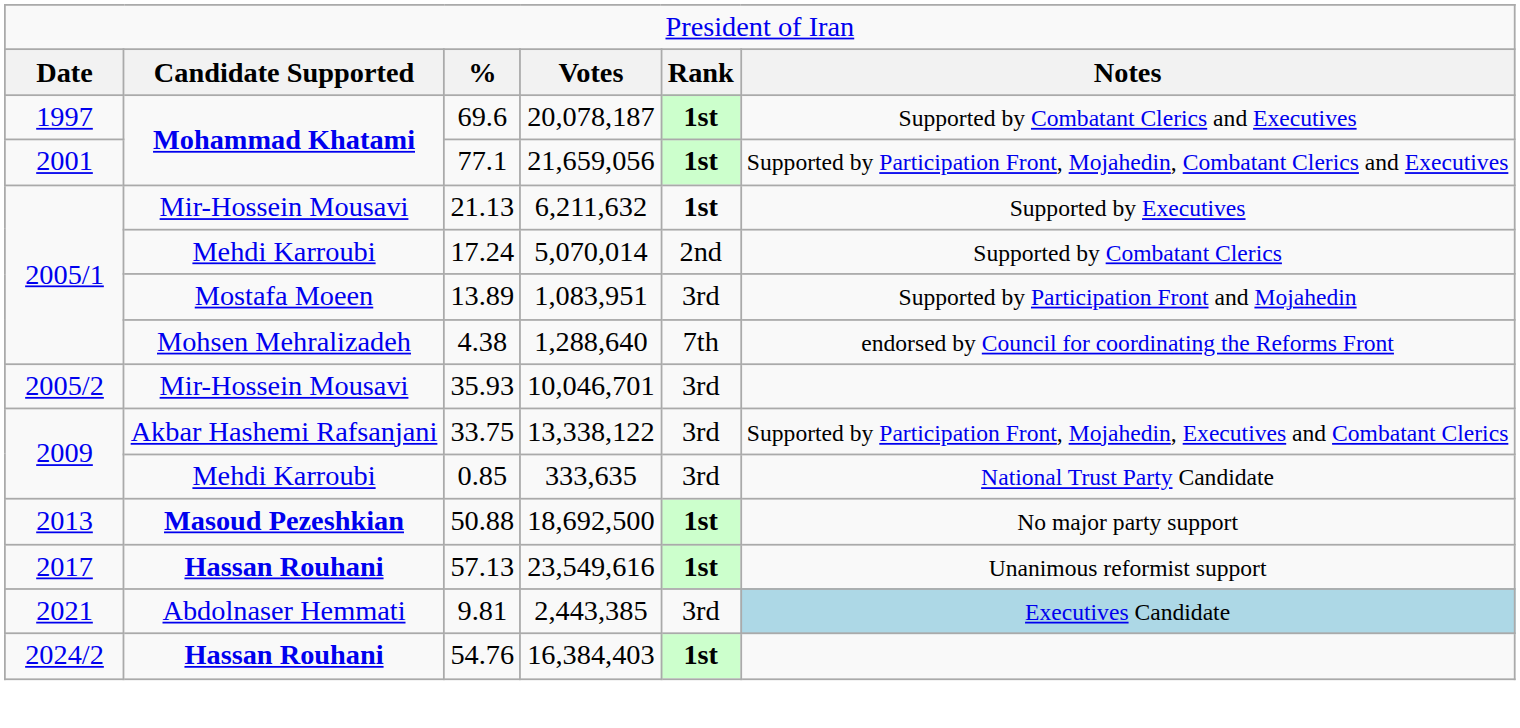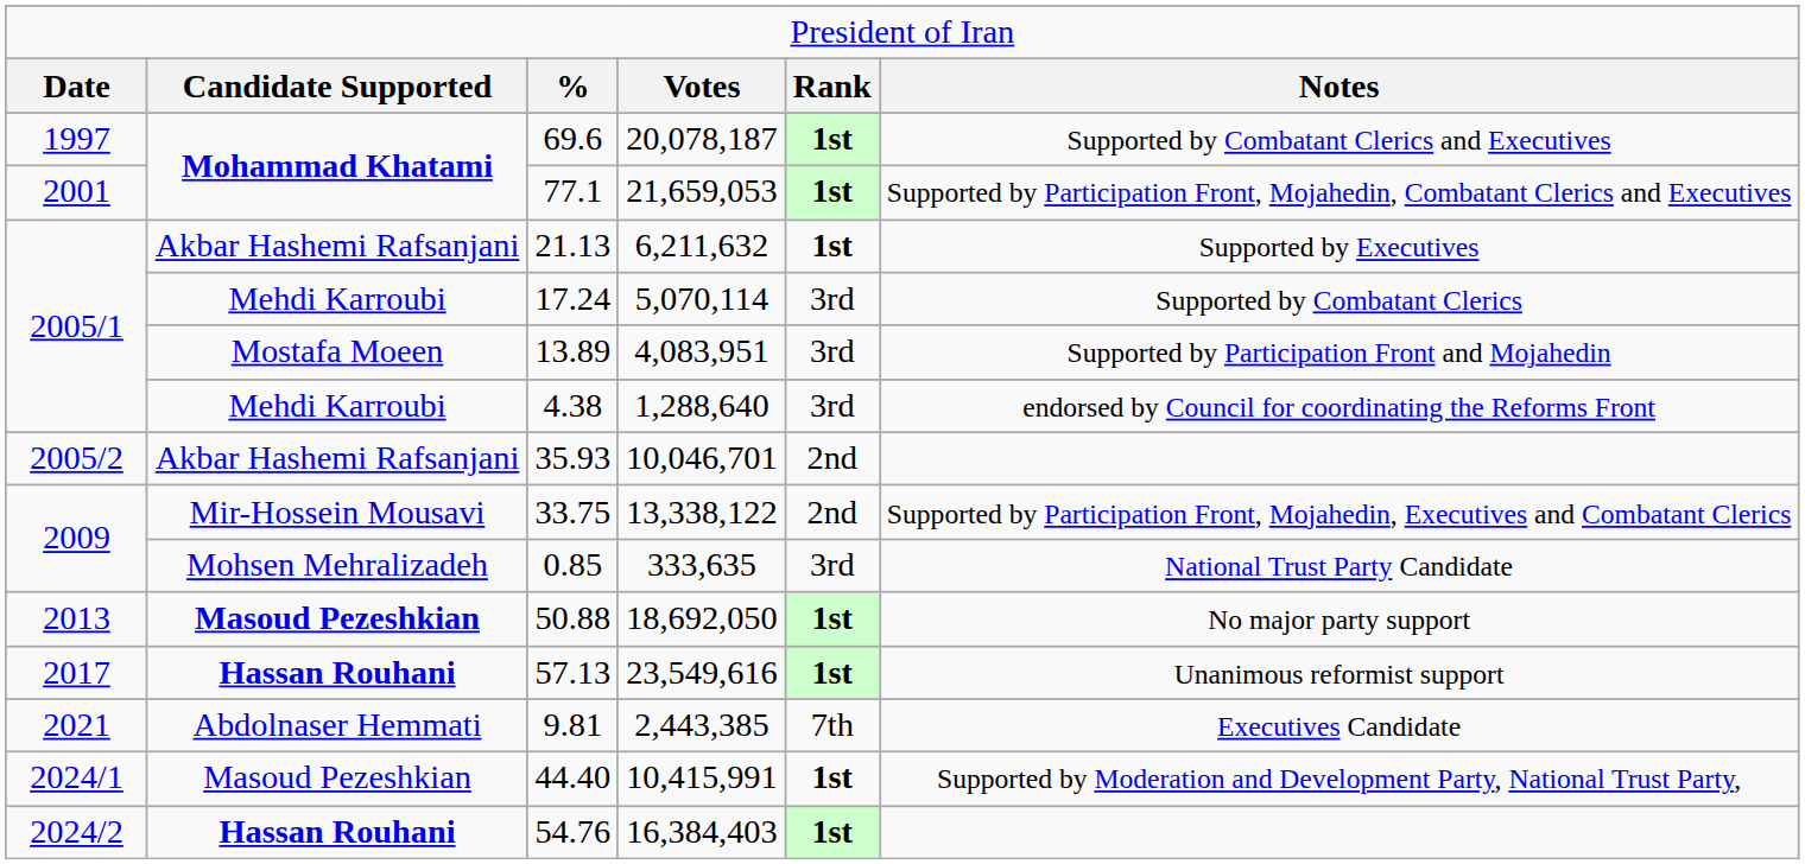 <table class="wikitable" style="text-align:center;">
 <tr>
 <td colspan=6><a href='#'>President of Iran</a></td>
 </tr>
 <tr>
 <th width="60px">Date</th>
 <th>Candidate Supported</th>
 <th>%</th>
 <th>Votes</th>
 <th>Rank</th>
 <th>Notes</th>
 </tr>
 <tr>
 <td><a href='#'>1997</a></td>
 <td rowspan="2"><strong><a href='#'>Mohammad Khatami</a></strong></td>
 <td>69.6</td>
 <td>20,078,187</td>
 <td style="background-color:#CCFFCC"><strong>1st</strong></td>
 <td><small>Supported by <a href='#'>Combatant Clerics</a> and <a href='#'>Executives</a></small></td>
 </tr>
 <tr>
 <td><a href='#'>2001</a></td>
 <td>77.1</td>
-<td>21,659,056</td>
+<td>21,659,053</td>
 <td style="background-color:#CCFFCC"><strong>1st</strong></td>
 <td><small>Supported by <a href='#'>Participation Front</a>, <a href='#'>Mojahedin</a>, <a href='#'>Combatant Clerics</a> and <a href='#'>Executives</a></small></td>
 </tr>
 <tr>
 <td rowspan="4"><a href='#'>2005/1</a></td>
-<td><a href='#'>Mir-Hossein Mousavi</a></td>
+<td><a href='#'>Akbar Hashemi Rafsanjani</a></td>
 <td>21.13</td>
 <td>6,211,632</td>
 <td><strong>1st</strong></td>
 <td><small>Supported by <a href='#'>Executives</a></small></td>
 </tr>
 <tr>
 <td><a href='#'>Mehdi Karroubi</a></td>
 <td>17.24</td>
-<td>5,070,014</td>
-<td>2nd</td>
+<td>5,070,114</td>
+<td>3rd</td>
 <td><small>Supported by <a href='#'>Combatant Clerics</a></small></td>
 </tr>
 <tr>
 <td><a href='#'>Mostafa Moeen</a></td>
 <td>13.89</td>
-<td>1,083,951</td>
+<td>4,083,951</td>
 <td>3rd</td>
 <td><small>Supported by <a href='#'>Participation Front</a> and <a href='#'>Mojahedin</a></small></td>
 </tr>
 <tr>
-<td><a href='#'>Mohsen Mehralizadeh</a></td>
+<td><a href='#'>Mehdi Karroubi</a></td>
 <td>4.38</td>
 <td>1,288,640</td>
-<td>7th</td>
+<td>3rd</td>
 <td><small>endorsed by <a href='#'>Council for coordinating the Reforms Front</a></small></td>
 </tr>
 <tr>
 <td><a href='#'>2005/2</a></td>
-<td><a href='#'>Mir-Hossein Mousavi</a></td>
+<td><a href='#'>Akbar Hashemi Rafsanjani</a></td>
 <td>35.93</td>
 <td>10,046,701</td>
-<td>3rd</td>
+<td>2nd</td>
 <td></td>
 </tr>
 <tr>
 <td rowspan="2"><a href='#'>2009</a></td>
-<td><a href='#'>Akbar Hashemi Rafsanjani</a></td>
+<td><a href='#'>Mir-Hossein Mousavi</a></td>
 <td>33.75</td>
 <td>13,338,122</td>
-<td>3rd</td>
+<td>2nd</td>
 <td><small>Supported by <a href='#'>Participation Front</a>, <a href='#'>Mojahedin</a>, <a href='#'>Executives</a> and <a href='#'>Combatant Clerics</a></small></td>
 </tr>
 <tr>
-<td><a href='#'>Mehdi Karroubi</a></td>
+<td><a href='#'>Mohsen Mehralizadeh</a></td>
 <td>0.85</td>
 <td>333,635</td>
 <td>3rd</td>
 <td><small><a href='#'>National Trust Party</a> Candidate</small></td>
 </tr>
 <tr>
 <td><a href='#'>2013</a></td>
 <td><strong><a href='#'>Masoud Pezeshkian</a></strong></td>
 <td>50.88</td>
-<td>18,692,500</td>
+<td>18,692,050</td>
 <td style="background-color:#CCFFCC"><strong>1st</strong></td>
 <td><small>No major party support</small></td>
 </tr>
 <tr>
 <td><a href='#'>2017</a></td>
 <td><strong><a href='#'>Hassan Rouhani</a></strong></td>
 <td>57.13</td>
 <td>23,549,616</td>
 <td style="background-color:#CCFFCC"><strong>1st</strong></td>
 <td><small>Unanimous reformist support</small></td>
 </tr>
 <tr>
 <td><a href='#'>2021</a></td>
 <td><a href='#'>Abdolnaser Hemmati</a></td>
 <td>9.81</td>
 <td>2,443,385</td>
-<td>3rd</td>
-<td style="background: lightblue;"><small><a href='#'>Executives</a> Candidate</small></td>
+<td>7th</td>
+<td><small><a href='#'>Executives</a> Candidate</small></td>
+</tr>
+<tr>
+<td><a href='#'>2024/1</a></td>
+<td><a href='#'>Masoud Pezeshkian</a></td>
+<td>44.40</td>
+<td>10,415,991</td>
+<td><strong>1st</strong></td>
+<td><small>Supported by <a href='#'>Moderation and Development Party</a>, <a href='#'>National Trust Party</a>, </small></td>
 </tr>
 <tr>
 <td><a href='#'>2024/2</a></td>
 <td><strong><a href='#'>Hassan Rouhani</a></strong></td>
 <td>54.76</td>
 <td>16,384,403</td>
 <td style="background-color:#CCFFCC"><strong>1st</strong></td>
 <td></td>
 </tr>
 </table>
